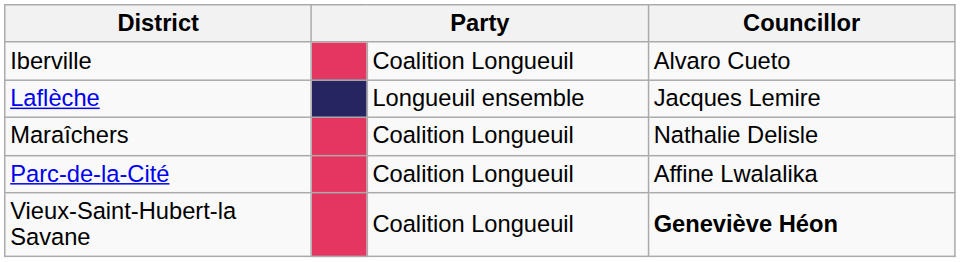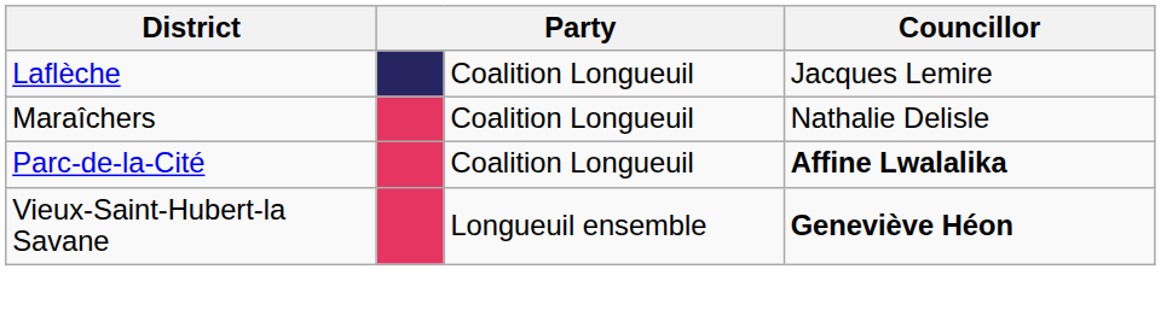 <table class="wikitable">
 <tr>
 <th bgcolor="#DDDDFF" width="200px">District</th>
 <th bgcolor="#DDDDFF" width="220px" colspan="2">Party</th>
 <th bgcolor="#DDDDFF" width="200px">Councillor</th>
 </tr>
 <tr>
-<td>Iberville</td>
-<td bgcolor=#e53561 width="30px"> </td>
-<td>Coalition Longueuil</td>
-<td>Alvaro Cueto</td>
-</tr>
-<tr>
 <td><a href='#'>Laflèche</a></td>
 <td bgcolor=#262561 width="30px"> </td>
-<td>Longueuil ensemble</td>
+<td>Coalition Longueuil</td>
 <td>Jacques Lemire</td>
 </tr>
 <tr>
 <td>Maraîchers</td>
 <td bgcolor=#e53561 width="30px"> </td>
 <td>Coalition Longueuil</td>
 <td>Nathalie Delisle</td>
 </tr>
 <tr>
 <td><a href='#'>Parc-de-la-Cité</a></td>
 <td bgcolor=#e53561 width="30px"> </td>
 <td>Coalition Longueuil</td>
-<td>Affine Lwalalika</td>
+<td><strong>Affine Lwalalika</strong></td>
 </tr>
 <tr>
 <td>Vieux-Saint-Hubert-la Savane</td>
 <td bgcolor=#e53561 width="30px"> </td>
-<td>Coalition Longueuil</td>
+<td>Longueuil ensemble</td>
 <td><strong>Geneviève Héon</strong></td>
 </tr>
 </table>
